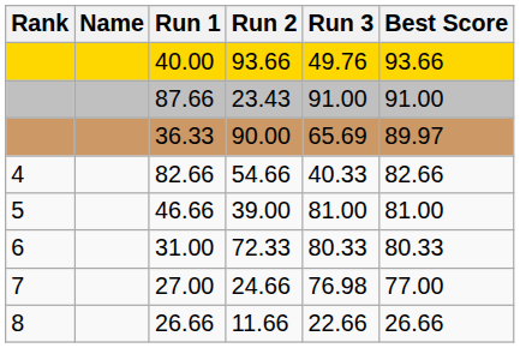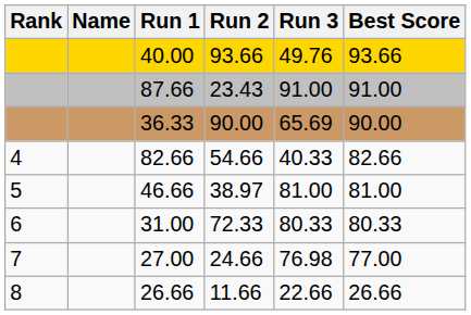 <table class="wikitable">
 <tr>
 <th>Rank</th>
 <th>Name</th>
 <th>Run 1</th>
 <th>Run 2</th>
 <th>Run 3</th>
 <th>Best Score</th>
 </tr>
 <tr style="background:gold;">
 <td></td>
 <td></td>
 <td>40.00</td>
 <td>93.66</td>
 <td>49.76</td>
 <td>93.66</td>
 </tr>
 <tr style="background:silver;">
 <td></td>
 <td></td>
 <td>87.66</td>
 <td>23.43</td>
 <td>91.00</td>
 <td>91.00</td>
 </tr>
 <tr style="background:#cc9966;">
 <td></td>
 <td></td>
 <td>36.33</td>
 <td>90.00</td>
 <td>65.69</td>
-<td>89.97</td>
+<td>90.00</td>
 </tr>
 <tr>
 <td>4</td>
 <td></td>
 <td>82.66</td>
 <td>54.66</td>
 <td>40.33</td>
 <td>82.66</td>
 </tr>
 <tr>
 <td>5</td>
 <td></td>
 <td>46.66</td>
-<td>39.00</td>
+<td>38.97</td>
 <td>81.00</td>
 <td>81.00</td>
 </tr>
 <tr>
 <td>6</td>
 <td></td>
 <td>31.00</td>
 <td>72.33</td>
 <td>80.33</td>
 <td>80.33</td>
 </tr>
 <tr>
 <td>7</td>
 <td></td>
 <td>27.00</td>
 <td>24.66</td>
 <td>76.98</td>
 <td>77.00</td>
 </tr>
 <tr>
 <td>8</td>
 <td></td>
 <td>26.66</td>
 <td>11.66</td>
 <td>22.66</td>
 <td>26.66</td>
 </tr>
 </table>
